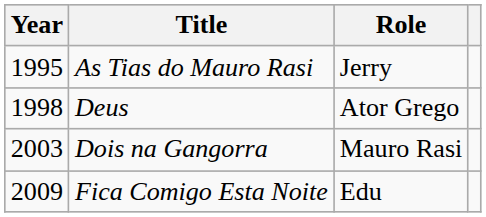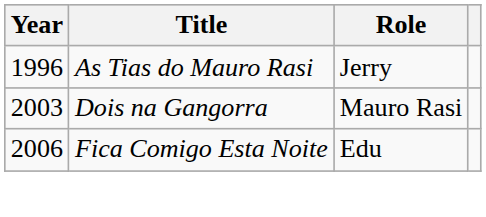 <table class="wikitable sortable">
 <tr>
 <th>Year</th>
 <th>Title</th>
 <th>Role</th>
 <th class="unsortable"></th>
 </tr>
 <tr>
-<td>1995</td>
+<td>1996</td>
 <td><em>As Tias do Mauro Rasi</em></td>
 <td>Jerry</td>
-<td></td>
-</tr>
-<tr>
-<td>1998</td>
-<td><em>Deus</em></td>
-<td>Ator Grego</td>
 <td></td>
 </tr>
 <tr>
 <td>2003</td>
 <td><em>Dois na Gangorra</em></td>
 <td>Mauro Rasi</td>
 <td></td>
 </tr>
 <tr>
-<td>2009</td>
+<td>2006</td>
 <td><em>Fica Comigo Esta Noite</em></td>
 <td>Edu</td>
 <td></td>
 </tr>
 </table>
